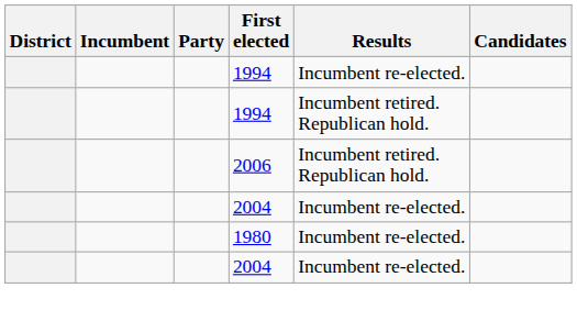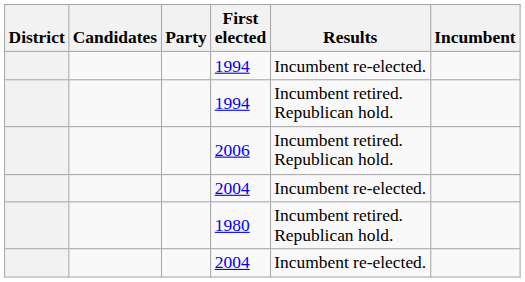 <table class="wikitable sortable">
 <tr valign=bottom>
 <th>District</th>
-<th>Incumbent</th>
+<th>Candidates</th>
 <th>Party</th>
 <th>First<br>elected</th>
 <th>Results</th>
-<th>Candidates</th>
+<th>Incumbent</th>
 </tr>
 <tr>
 <th></th>
-<td></td>
+<td nowrap></td>
 <td></td>
 <td><a href='#'>1994</a></td>
 <td>Incumbent re-elected.</td>
-<td nowrap></td>
+<td></td>
 </tr>
 <tr>
 <th></th>
-<td></td>
+<td nowrap></td>
 <td></td>
 <td><a href='#'>1994</a></td>
 <td>Incumbent retired.<br>Republican hold.</td>
-<td nowrap></td>
+<td></td>
 </tr>
 <tr>
 <th></th>
-<td></td>
+<td nowrap></td>
 <td></td>
 <td><a href='#'>2006</a></td>
 <td>Incumbent retired.<br>Republican hold.</td>
-<td nowrap></td>
+<td></td>
 </tr>
 <tr>
 <th></th>
-<td></td>
+<td nowrap></td>
 <td></td>
 <td><a href='#'>2004</a></td>
 <td>Incumbent re-elected.</td>
-<td nowrap></td>
+<td></td>
 </tr>
 <tr>
 <th></th>
-<td></td>
+<td nowrap></td>
 <td></td>
 <td><a href='#'>1980</a></td>
-<td>Incumbent re-elected.</td>
-<td nowrap></td>
+<td>Incumbent retired.<br>Republican hold.</td>
+<td></td>
 </tr>
 <tr>
 <th></th>
-<td></td>
+<td nowrap></td>
 <td></td>
 <td><a href='#'>2004</a></td>
 <td>Incumbent re-elected.</td>
-<td nowrap></td>
+<td></td>
 </tr>
 </table>
